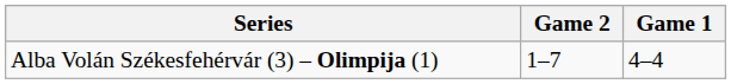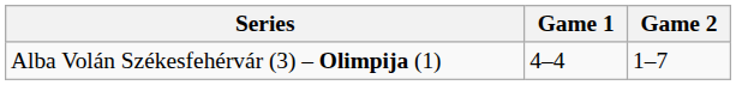 <table class="wikitable" width="500px">
 <tr style="background-color:#c0c0c0;">
 <th>Series</th>
+<th>Game 1</th>
 <th>Game 2</th>
-<th>Game 1</th>
 </tr>
 <tr>
 <td>Alba Volán Székesfehérvár (3) – <strong>Olimpija</strong> (1)</td>
+<td>4–4</td>
 <td>1–7</td>
-<td>4–4</td>
 </tr>
 </table>
